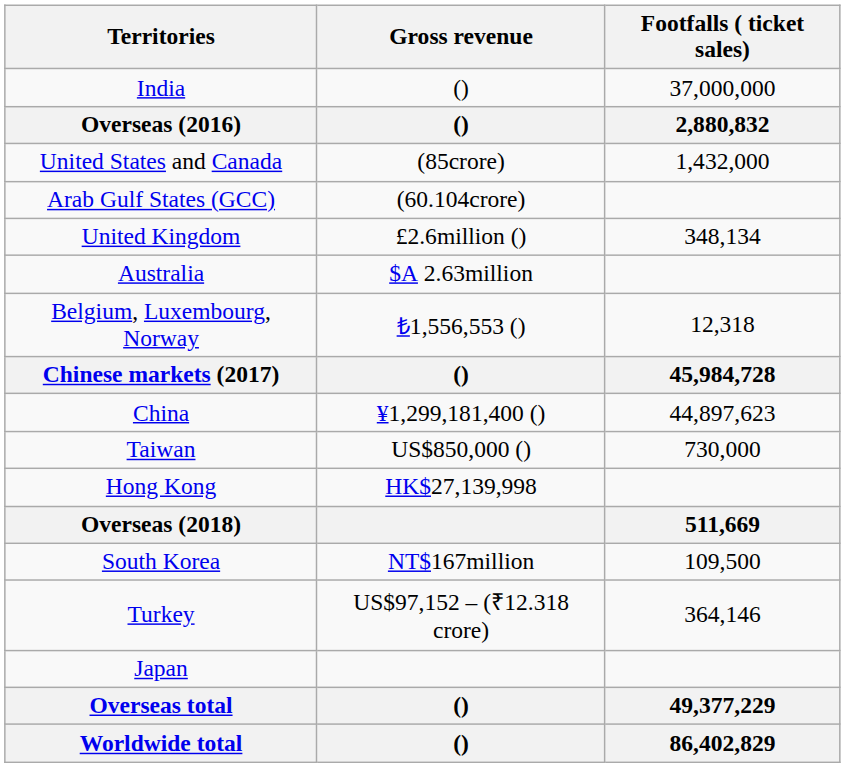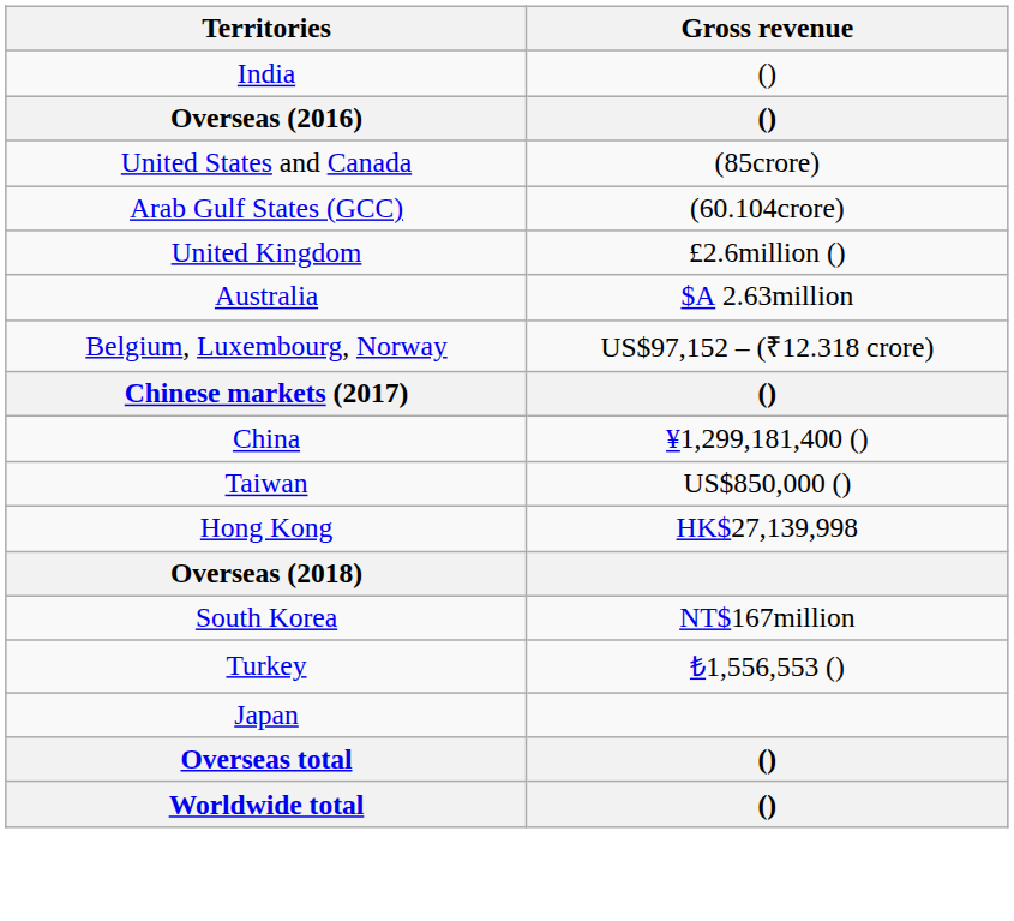 <table class="wikitable sortable"  style="float:right; width:45%; text-align:center;">
 <tr>
 <th>Territories</th>
 <th class="unsortable">Gross revenue</th>
-<th>Footfalls ( ticket sales)</th>
 </tr>
 <tr>
 <td><a href='#'>India</a></td>
 <td> ()</td>
-<td>37,000,000</td>
 </tr>
 <tr>
 <th>Overseas (2016)</th>
 <th> ()</th>
-<th>2,880,832</th>
 </tr>
 <tr>
 <td><a href='#'>United States</a> and <a href='#'>Canada</a></td>
 <td> (85crore)</td>
-<td>1,432,000</td>
 </tr>
 <tr>
 <td><a href='#'>Arab Gulf States (GCC)</a></td>
 <td> (60.104crore)</td>
-<td></td>
 </tr>
 <tr>
 <td><a href='#'>United Kingdom</a></td>
 <td>£2.6million   ()</td>
-<td>348,134</td>
 </tr>
 <tr>
 <td><a href='#'>Australia</a></td>
 <td><a href='#'>$A</a> 2.63million  </td>
-<td></td>
 </tr>
 <tr>
 <td><a href='#'>Belgium</a>, <a href='#'>Luxembourg</a>, <a href='#'>Norway</a></td>
-<td><a href='#'>₺</a>1,556,553   ()</td>
-<td>12,318</td>
+<td>US$97,152 – (₹12.318 crore)</td>
 </tr>
 <tr>
 <th><a href='#'>Chinese markets</a> (2017)</th>
 <th> ()</th>
-<th>45,984,728</th>
 </tr>
 <tr>
 <td><a href='#'>China</a></td>
 <td><a href='#'>¥</a>1,299,181,400   ()</td>
-<td>44,897,623</td>
 </tr>
 <tr>
 <td><a href='#'>Taiwan</a></td>
 <td>  US$850,000 ()</td>
-<td>730,000</td>
 </tr>
 <tr>
 <td><a href='#'>Hong Kong</a></td>
 <td><a href='#'>HK$</a>27,139,998  </td>
-<td></td>
 </tr>
 <tr>
 <th>Overseas (2018)</th>
 <th></th>
-<th>511,669</th>
 </tr>
 <tr>
 <td><a href='#'>South Korea</a></td>
 <td><a href='#'>NT$</a>167million  </td>
-<td>109,500</td>
 </tr>
 <tr>
 <td><a href='#'>Turkey</a></td>
-<td>US$97,152 – (₹12.318 crore)</td>
-<td>364,146</td>
+<td><a href='#'>₺</a>1,556,553   ()</td>
 </tr>
 <tr>
 <td><a href='#'>Japan</a></td>
 <td>  </td>
-<td></td>
 </tr>
 <tr>
 <th><a href='#'>Overseas total</a></th>
 <th> ()</th>
-<th>49,377,229</th>
 </tr>
 <tr>
 <th><a href='#'>Worldwide total</a></th>
 <th> ()</th>
-<th>86,402,829</th>
 </tr>
 </table>
